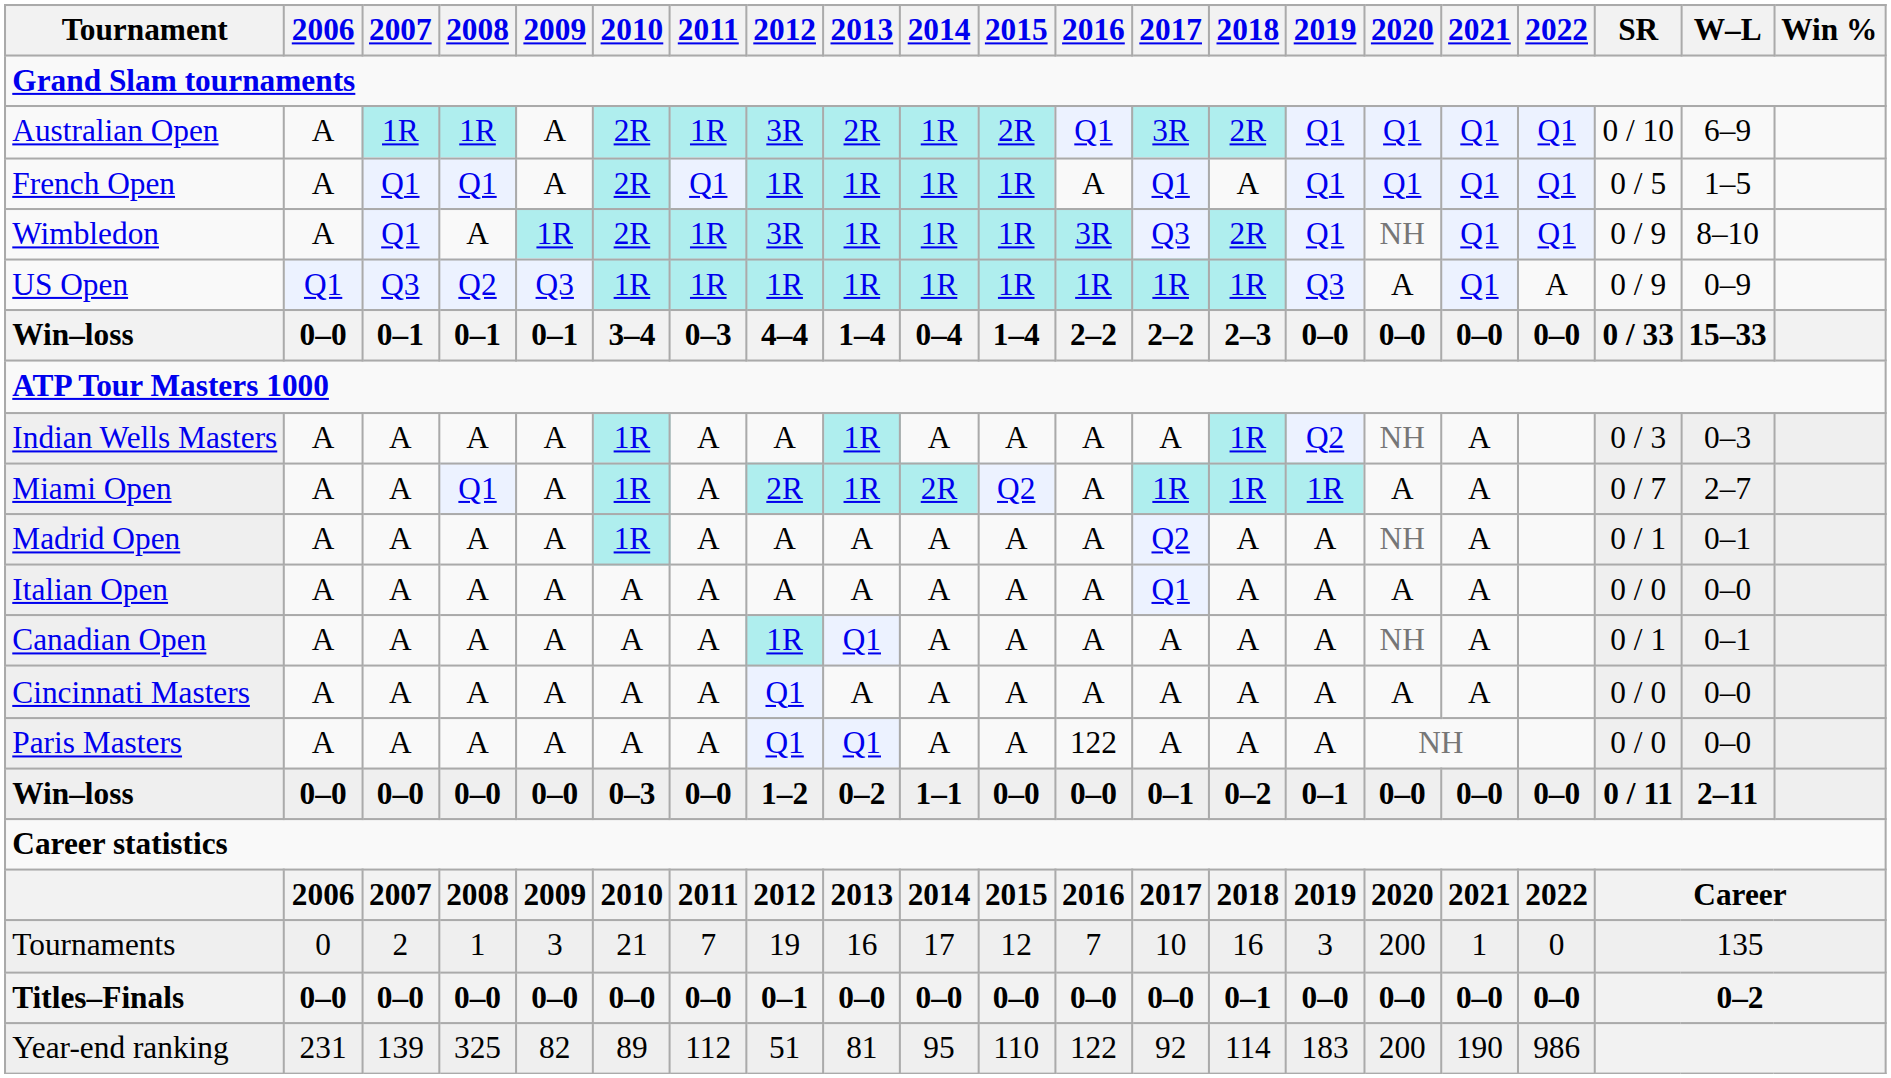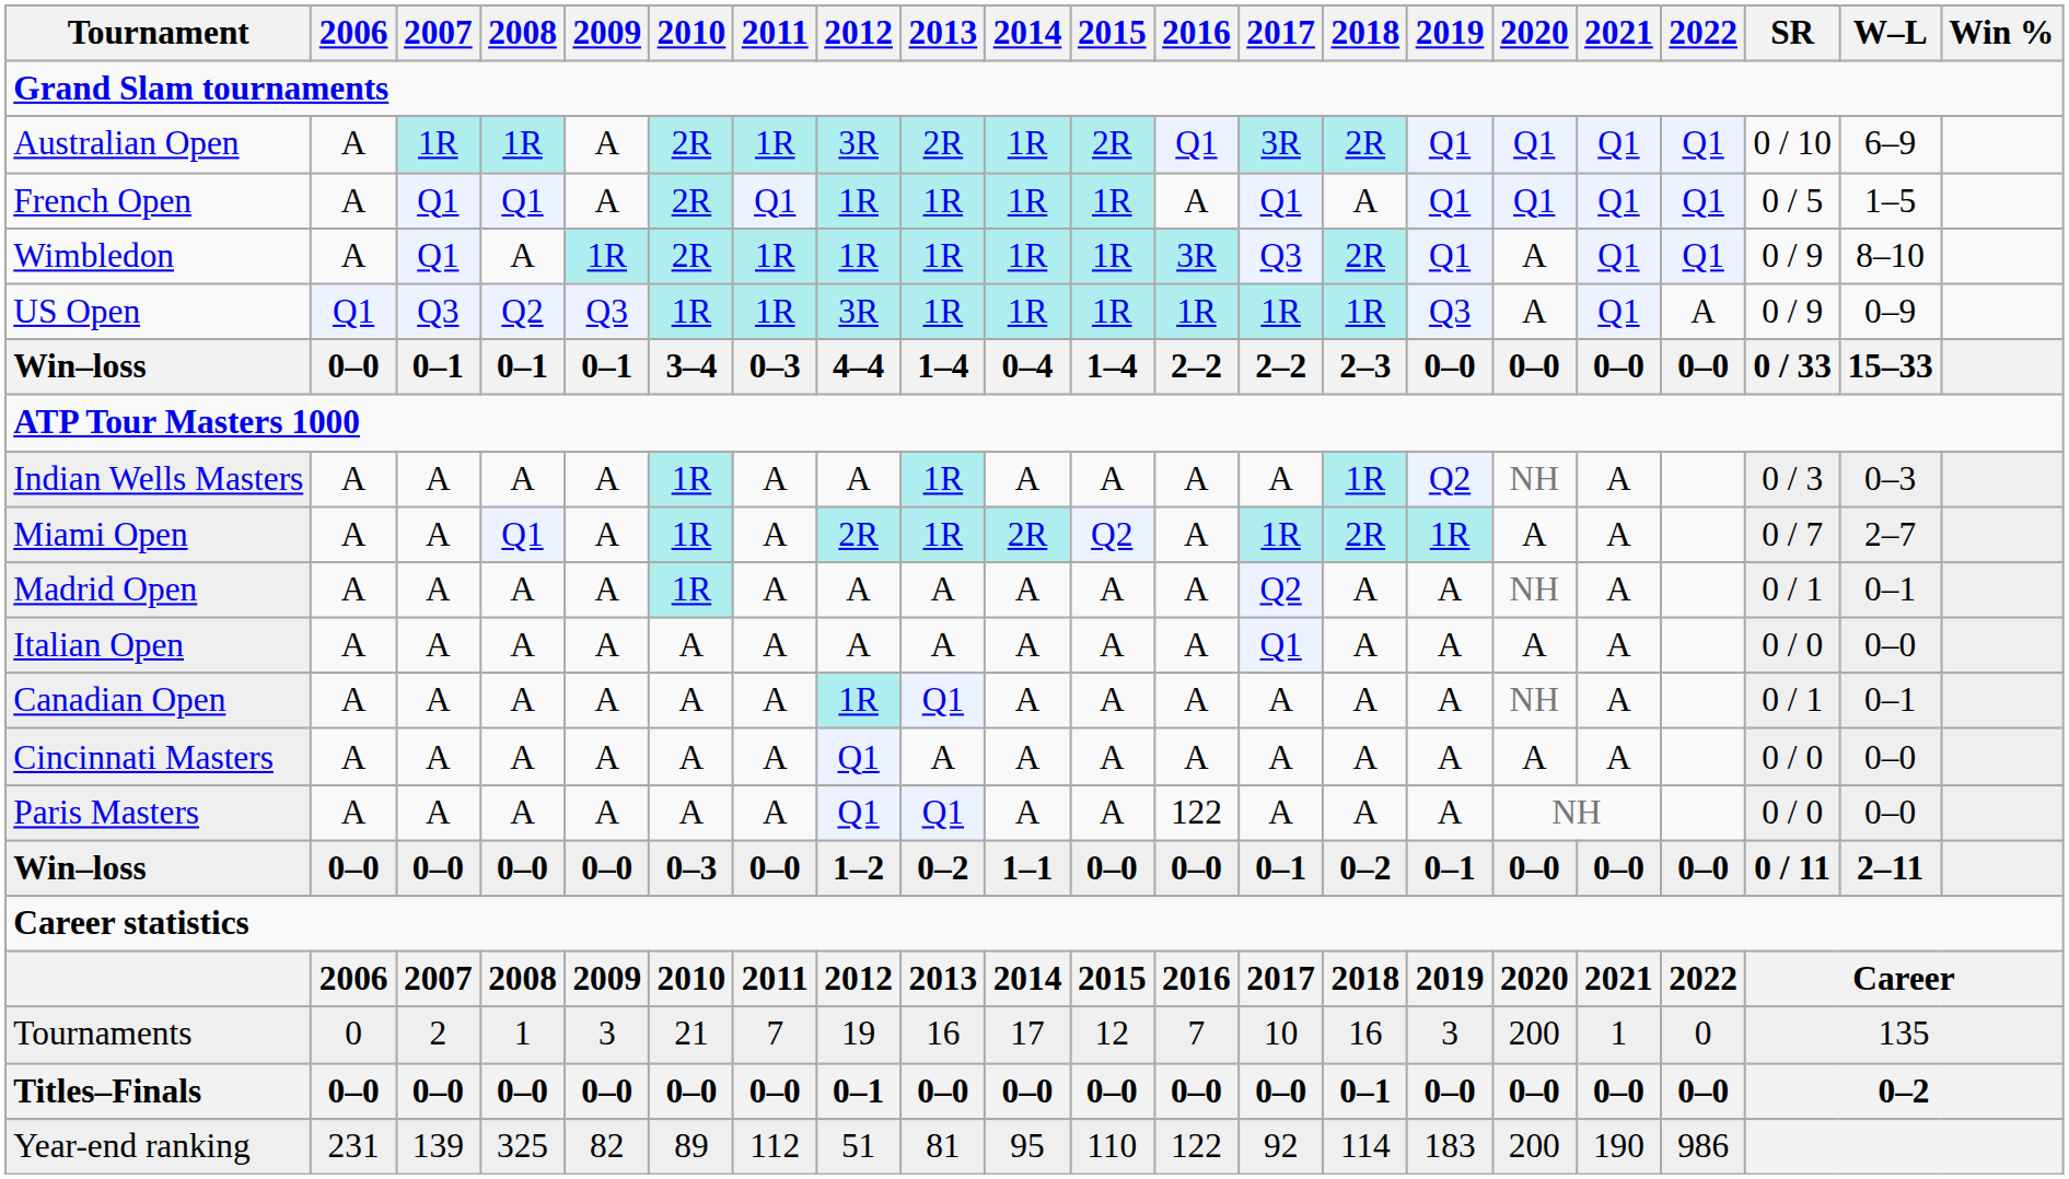 <table class=wikitable style=text-align:center;font-size:97%>
 <tr>
 <th>Tournament</th>
 <th><a href='#'>2006</a></th>
 <th><a href='#'>2007</a></th>
 <th><a href='#'>2008</a></th>
 <th><a href='#'>2009</a></th>
 <th><a href='#'>2010</a></th>
 <th><a href='#'>2011</a></th>
 <th><a href='#'>2012</a></th>
 <th><a href='#'>2013</a></th>
 <th><a href='#'>2014</a></th>
 <th><a href='#'>2015</a></th>
 <th><a href='#'>2016</a></th>
 <th><a href='#'>2017</a></th>
 <th><a href='#'>2018</a></th>
 <th><a href='#'>2019</a></th>
 <th><a href='#'>2020</a></th>
 <th><a href='#'>2021</a></th>
 <th><a href='#'>2022</a></th>
 <th>SR</th>
 <th>W–L</th>
 <th>Win %</th>
 </tr>
 <tr>
 <td colspan="21" align="left"><strong><a href='#'>Grand Slam tournaments</a></strong></td>
 </tr>
 <tr>
 <td align=left><a href='#'>Australian Open</a></td>
 <td>A</td>
 <td bgcolor=afeeee><a href='#'>1R</a></td>
 <td bgcolor=afeeee><a href='#'>1R</a></td>
 <td>A</td>
 <td bgcolor=afeeee><a href='#'>2R</a></td>
 <td bgcolor=afeeee><a href='#'>1R</a></td>
 <td bgcolor=afeeee><a href='#'>3R</a></td>
 <td bgcolor=afeeee><a href='#'>2R</a></td>
 <td bgcolor=afeeee><a href='#'>1R</a></td>
 <td bgcolor=afeeee><a href='#'>2R</a></td>
 <td bgcolor=ecf2ff><a href='#'>Q1</a></td>
 <td bgcolor=afeeee><a href='#'>3R</a></td>
 <td bgcolor=afeeee><a href='#'>2R</a></td>
 <td bgcolor=ecf2ff><a href='#'>Q1</a></td>
 <td bgcolor=ecf2ff><a href='#'>Q1</a></td>
 <td bgcolor=ecf2ff><a href='#'>Q1</a></td>
 <td bgcolor=ecf2ff><a href='#'>Q1</a></td>
 <td>0 / 10</td>
 <td>6–9</td>
 <td></td>
 </tr>
 <tr>
 <td align=left><a href='#'>French Open</a></td>
 <td>A</td>
 <td bgcolor=ecf2ff><a href='#'>Q1</a></td>
 <td bgcolor=ecf2ff><a href='#'>Q1</a></td>
 <td>A</td>
 <td bgcolor=afeeee><a href='#'>2R</a></td>
 <td bgcolor=ecf2ff><a href='#'>Q1</a></td>
 <td bgcolor=afeeee><a href='#'>1R</a></td>
 <td bgcolor=afeeee><a href='#'>1R</a></td>
 <td bgcolor=afeeee><a href='#'>1R</a></td>
 <td bgcolor=afeeee><a href='#'>1R</a></td>
 <td>A</td>
 <td bgcolor=ecf2ff><a href='#'>Q1</a></td>
 <td>A</td>
 <td bgcolor=ecf2ff><a href='#'>Q1</a></td>
 <td bgcolor=ecf2ff><a href='#'>Q1</a></td>
 <td bgcolor=ecf2ff><a href='#'>Q1</a></td>
 <td bgcolor=ecf2ff><a href='#'>Q1</a></td>
 <td>0 / 5</td>
 <td>1–5</td>
 <td></td>
 </tr>
 <tr>
 <td align=left><a href='#'>Wimbledon</a></td>
 <td>A</td>
 <td bgcolor=ecf2ff><a href='#'>Q1</a></td>
 <td>A</td>
 <td bgcolor=afeeee><a href='#'>1R</a></td>
 <td bgcolor=afeeee><a href='#'>2R</a></td>
 <td bgcolor=afeeee><a href='#'>1R</a></td>
-<td bgcolor=afeeee><a href='#'>3R</a></td>
+<td bgcolor=afeeee><a href='#'>1R</a></td>
 <td bgcolor=afeeee><a href='#'>1R</a></td>
 <td bgcolor=afeeee><a href='#'>1R</a></td>
 <td bgcolor=afeeee><a href='#'>1R</a></td>
 <td bgcolor=afeeee><a href='#'>3R</a></td>
 <td bgcolor=ecf2ff><a href='#'>Q3</a></td>
 <td bgcolor=afeeee><a href='#'>2R</a></td>
 <td bgcolor=ecf2ff><a href='#'>Q1</a></td>
-<td style=color:#767676>NH</td>
+<td>A</td>
 <td bgcolor=ecf2ff><a href='#'>Q1</a></td>
 <td bgcolor=ecf2ff><a href='#'>Q1</a></td>
 <td>0 / 9</td>
 <td>8–10</td>
 <td></td>
 </tr>
 <tr>
 <td align=left><a href='#'>US Open</a></td>
 <td bgcolor=ecf2ff><a href='#'>Q1</a></td>
 <td bgcolor=ecf2ff><a href='#'>Q3</a></td>
 <td bgcolor=ecf2ff><a href='#'>Q2</a></td>
 <td bgcolor=ecf2ff><a href='#'>Q3</a></td>
 <td bgcolor=afeeee><a href='#'>1R</a></td>
 <td bgcolor=afeeee><a href='#'>1R</a></td>
-<td bgcolor=afeeee><a href='#'>1R</a></td>
+<td bgcolor=afeeee><a href='#'>3R</a></td>
 <td bgcolor=afeeee><a href='#'>1R</a></td>
 <td bgcolor=afeeee><a href='#'>1R</a></td>
 <td bgcolor=afeeee><a href='#'>1R</a></td>
 <td bgcolor=afeeee><a href='#'>1R</a></td>
 <td bgcolor=afeeee><a href='#'>1R</a></td>
 <td bgcolor=afeeee><a href='#'>1R</a></td>
 <td bgcolor=ecf2ff><a href='#'>Q3</a></td>
 <td>A</td>
 <td bgcolor=ecf2ff><a href='#'>Q1</a></td>
 <td>A</td>
 <td>0 / 9</td>
 <td>0–9</td>
 <td></td>
 </tr>
 <tr>
 <th style=text-align:left>Win–loss</th>
 <th>0–0</th>
 <th>0–1</th>
 <th>0–1</th>
 <th>0–1</th>
 <th>3–4</th>
 <th>0–3</th>
 <th>4–4</th>
 <th>1–4</th>
 <th>0–4</th>
 <th>1–4</th>
 <th>2–2</th>
 <th>2–2</th>
 <th>2–3</th>
 <th>0–0</th>
 <th>0–0</th>
 <th>0–0</th>
 <th>0–0</th>
 <th>0 / 33</th>
 <th>15–33</th>
 <th></th>
 </tr>
 <tr>
 <td colspan="21" style="text-align:left"><strong><a href='#'>ATP Tour Masters 1000</a></strong></td>
 </tr>
 <tr>
 <td bgcolor=efefef align=left><a href='#'>Indian Wells Masters</a></td>
 <td>A</td>
 <td>A</td>
 <td>A</td>
 <td>A</td>
 <td bgcolor=afeeee><a href='#'>1R</a></td>
 <td>A</td>
 <td>A</td>
 <td bgcolor=afeeee><a href='#'>1R</a></td>
 <td>A</td>
 <td>A</td>
 <td>A</td>
 <td>A</td>
 <td bgcolor=afeeee><a href='#'>1R</a></td>
 <td bgcolor=ecf2ff><a href='#'>Q2</a></td>
 <td style="color:#767676">NH</td>
 <td>A</td>
 <td></td>
 <td bgcolor=efefef>0 / 3</td>
 <td bgcolor=efefef>0–3</td>
 <td bgcolor=efefef></td>
 </tr>
 <tr>
 <td bgcolor=efefef align=left><a href='#'>Miami Open</a></td>
 <td>A</td>
 <td>A</td>
 <td bgcolor=ecf2ff><a href='#'>Q1</a></td>
 <td>A</td>
 <td bgcolor=afeeee><a href='#'>1R</a></td>
 <td>A</td>
 <td bgcolor=afeeee><a href='#'>2R</a></td>
 <td bgcolor=afeeee><a href='#'>1R</a></td>
 <td bgcolor=afeeee><a href='#'>2R</a></td>
 <td bgcolor=ecf2ff><a href='#'>Q2</a></td>
 <td>A</td>
 <td bgcolor=afeeee><a href='#'>1R</a></td>
-<td bgcolor=afeeee><a href='#'>1R</a></td>
+<td bgcolor=afeeee><a href='#'>2R</a></td>
 <td bgcolor=afeeee><a href='#'>1R</a></td>
 <td>A</td>
 <td>A</td>
 <td></td>
 <td bgcolor=efefef>0 / 7</td>
 <td bgcolor=efefef>2–7</td>
 <td bgcolor=efefef></td>
 </tr>
 <tr>
 <td bgcolor=efefef align=left><a href='#'>Madrid Open</a></td>
 <td>A</td>
 <td>A</td>
 <td>A</td>
 <td>A</td>
 <td bgcolor=afeeee><a href='#'>1R</a></td>
 <td>A</td>
 <td>A</td>
 <td>A</td>
 <td>A</td>
 <td>A</td>
 <td>A</td>
 <td bgcolor=ecf2ff><a href='#'>Q2</a></td>
 <td>A</td>
 <td>A</td>
 <td style=color:#767676>NH</td>
 <td>A</td>
 <td></td>
 <td bgcolor=efefef>0 / 1</td>
 <td bgcolor=efefef>0–1</td>
 <td bgcolor=efefef></td>
 </tr>
 <tr>
 <td bgcolor=efefef align=left><a href='#'>Italian Open</a></td>
 <td>A</td>
 <td>A</td>
 <td>A</td>
 <td>A</td>
 <td>A</td>
 <td>A</td>
 <td>A</td>
 <td>A</td>
 <td>A</td>
 <td>A</td>
 <td>A</td>
 <td bgcolor=ecf2ff><a href='#'>Q1</a></td>
 <td>A</td>
 <td>A</td>
 <td>A</td>
 <td>A</td>
 <td></td>
 <td bgcolor=efefef>0 / 0</td>
 <td bgcolor=efefef>0–0</td>
 <td bgcolor=efefef></td>
 </tr>
 <tr>
 <td bgcolor=efefef align=left><a href='#'>Canadian Open</a></td>
 <td>A</td>
 <td>A</td>
 <td>A</td>
 <td>A</td>
 <td>A</td>
 <td>A</td>
 <td bgcolor=afeeee><a href='#'>1R</a></td>
 <td bgcolor=ecf2ff><a href='#'>Q1</a></td>
 <td>A</td>
 <td>A</td>
 <td>A</td>
 <td>A</td>
 <td>A</td>
 <td>A</td>
 <td style=color:#767676>NH</td>
 <td>A</td>
 <td></td>
 <td bgcolor=efefef>0 / 1</td>
 <td bgcolor=efefef>0–1</td>
 <td bgcolor=efefef></td>
 </tr>
 <tr>
 <td bgcolor=efefef align=left><a href='#'>Cincinnati Masters</a></td>
 <td>A</td>
 <td>A</td>
 <td>A</td>
 <td>A</td>
 <td>A</td>
 <td>A</td>
 <td bgcolor=ecf2ff><a href='#'>Q1</a></td>
 <td>A</td>
 <td>A</td>
 <td>A</td>
 <td>A</td>
 <td>A</td>
 <td>A</td>
 <td>A</td>
 <td>A</td>
 <td>A</td>
 <td></td>
 <td bgcolor=efefef>0 / 0</td>
 <td bgcolor=efefef>0–0</td>
 <td bgcolor=efefef></td>
 </tr>
 <tr>
 <td bgcolor=efefef align=left><a href='#'>Paris Masters</a></td>
 <td>A</td>
 <td>A</td>
 <td>A</td>
 <td>A</td>
 <td>A</td>
 <td>A</td>
 <td bgcolor=ecf2ff><a href='#'>Q1</a></td>
 <td bgcolor=ecf2ff><a href='#'>Q1</a></td>
 <td>A</td>
 <td>A</td>
 <td>122</td>
 <td>A</td>
 <td>A</td>
 <td>A</td>
 <td colspan="2" style="color:#767676">NH</td>
 <td></td>
 <td bgcolor=efefef>0 / 0</td>
 <td bgcolor=efefef>0–0</td>
 <td bgcolor=efefef></td>
 </tr>
 <tr style=font-weight:bold;background:#efefef>
 <td style=text-align:left>Win–loss</td>
 <td>0–0</td>
 <td>0–0</td>
 <td>0–0</td>
 <td>0–0</td>
 <td>0–3</td>
 <td>0–0</td>
 <td>1–2</td>
 <td>0–2</td>
 <td>1–1</td>
 <td>0–0</td>
 <td>0–0</td>
 <td>0–1</td>
 <td>0–2</td>
 <td>0–1</td>
 <td>0–0</td>
 <td>0–0</td>
 <td>0–0</td>
 <td bgcolor=efefef>0 / 11</td>
 <td bgcolor=efefef>2–11</td>
 <td bgcolor=efefef></td>
 </tr>
 <tr>
 <td colspan="21" align="left"><strong>Career statistics</strong></td>
 </tr>
 <tr>
 <th></th>
 <th>2006</th>
 <th>2007</th>
 <th>2008</th>
 <th>2009</th>
 <th>2010</th>
 <th>2011</th>
 <th>2012</th>
 <th>2013</th>
 <th>2014</th>
 <th>2015</th>
 <th>2016</th>
 <th>2017</th>
 <th>2018</th>
 <th>2019</th>
 <th>2020</th>
 <th>2021</th>
 <th>2022</th>
 <th colspan="3">Career</th>
 </tr>
 <tr bgcolor=efefef>
 <td align=left>Tournaments</td>
 <td>0</td>
 <td>2</td>
 <td>1</td>
 <td>3</td>
 <td>21</td>
 <td>7</td>
 <td>19</td>
 <td>16</td>
 <td>17</td>
 <td>12</td>
 <td>7</td>
 <td>10</td>
 <td>16</td>
 <td>3</td>
 <td>200</td>
 <td>1</td>
 <td>0</td>
 <td colspan=3>135</td>
 </tr>
 <tr>
 <th style=text-align:left>Titles–Finals</th>
 <th>0–0</th>
 <th>0–0</th>
 <th>0–0</th>
 <th>0–0</th>
 <th>0–0</th>
 <th>0–0</th>
 <th>0–1</th>
 <th>0–0</th>
 <th>0–0</th>
 <th>0–0</th>
 <th>0–0</th>
 <th>0–0</th>
 <th>0–1</th>
 <th>0–0</th>
 <th>0–0</th>
 <th>0–0</th>
 <th>0–0</th>
 <th colspan=3>0–2</th>
 </tr>
 <tr bgcolor=efefef>
 <td align=left>Year-end ranking</td>
 <td>231</td>
 <td>139</td>
 <td>325</td>
 <td>82</td>
 <td>89</td>
 <td>112</td>
 <td>51</td>
 <td>81</td>
 <td>95</td>
 <td>110</td>
 <td>122</td>
 <td>92</td>
 <td>114</td>
 <td>183</td>
 <td>200</td>
 <td>190</td>
 <td>986</td>
 <th colspan=3></th>
 </tr>
 </table>
